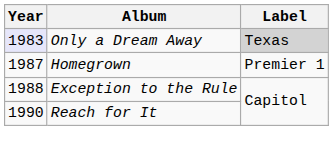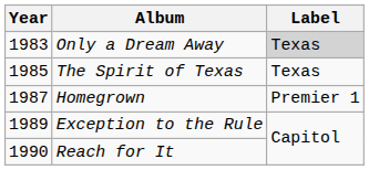 <table class="wikitable">
 <tr>
 <th>Year</th>
 <th>Album</th>
 <th>Label</th>
 </tr>
 <tr>
-<td style="background: lavender;">1983</td>
+<td>1983</td>
 <td><em>Only a Dream Away</em></td>
 <td style="background: lightgrey;">Texas</td>
+</tr>
+<tr>
+<td>1985</td>
+<td><em>The Spirit of Texas</em></td>
+<td>Texas</td>
 </tr>
 <tr>
 <td>1987</td>
 <td><em>Homegrown</em></td>
 <td>Premier 1</td>
 </tr>
 <tr>
-<td>1988</td>
+<td>1989</td>
 <td><em>Exception to the Rule</em></td>
 <td rowspan="2">Capitol</td>
 </tr>
 <tr>
 <td>1990</td>
 <td><em>Reach for It</em></td>
 </tr>
 </table>
